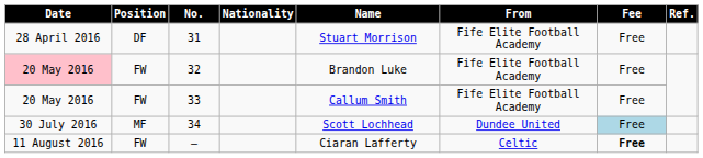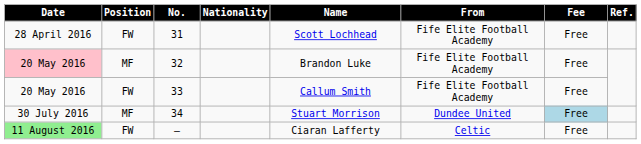 <table class="wikitable"  style="text-align:center; font-size:90%; ">
 <tr>
 <th style="background:#000000; color:white; width:110px;">Date</th>
 <th style="background:#000000; color:white; width:50px;">Position</th>
 <th style="background:#000000; color:white; width:50px;">No.</th>
 <th style="background:#000000; color:white; width:50px;">Nationality</th>
 <th style="background:#000000; color:white; width:150px;">Name</th>
 <th style="background:#000000; color:white; width:165px;">From</th>
 <th style="background:#000000; color:white; width:70px;">Fee</th>
 <th style="background:#000000; color:white; width:25px;">Ref.</th>
 </tr>
 <tr>
 <td>28 April 2016</td>
-<td>DF</td>
+<td>FW</td>
 <td>31</td>
 <td></td>
-<td><a href='#'>Stuart Morrison</a></td>
+<td><a href='#'>Scott Lochhead</a></td>
 <td>Fife Elite Football Academy</td>
 <td>Free</td>
 <td></td>
 </tr>
 <tr>
 <td style="background: pink;">20 May 2016</td>
-<td>FW</td>
+<td>MF</td>
 <td>32</td>
 <td></td>
 <td>Brandon Luke</td>
 <td>Fife Elite Football Academy</td>
 <td>Free</td>
 <td rowspan="2"></td>
 </tr>
 <tr>
 <td>20 May 2016</td>
 <td>FW</td>
 <td>33</td>
 <td></td>
 <td><a href='#'>Callum Smith</a></td>
 <td>Fife Elite Football Academy</td>
 <td>Free</td>
 </tr>
 <tr>
 <td>30 July 2016</td>
 <td>MF</td>
 <td>34</td>
 <td></td>
-<td><a href='#'>Scott Lochhead</a></td>
+<td><a href='#'>Stuart Morrison</a></td>
 <td><a href='#'>Dundee United</a></td>
 <td style="background: lightblue;">Free</td>
 <td></td>
 </tr>
 <tr>
-<td>11 August 2016</td>
+<td style="background: lightgreen;">11 August 2016</td>
 <td>FW</td>
 <td>—</td>
 <td></td>
 <td>Ciaran Lafferty</td>
 <td><a href='#'>Celtic</a></td>
-<td><strong>Free</strong></td>
+<td>Free</td>
 <td></td>
 </tr>
 </table>
